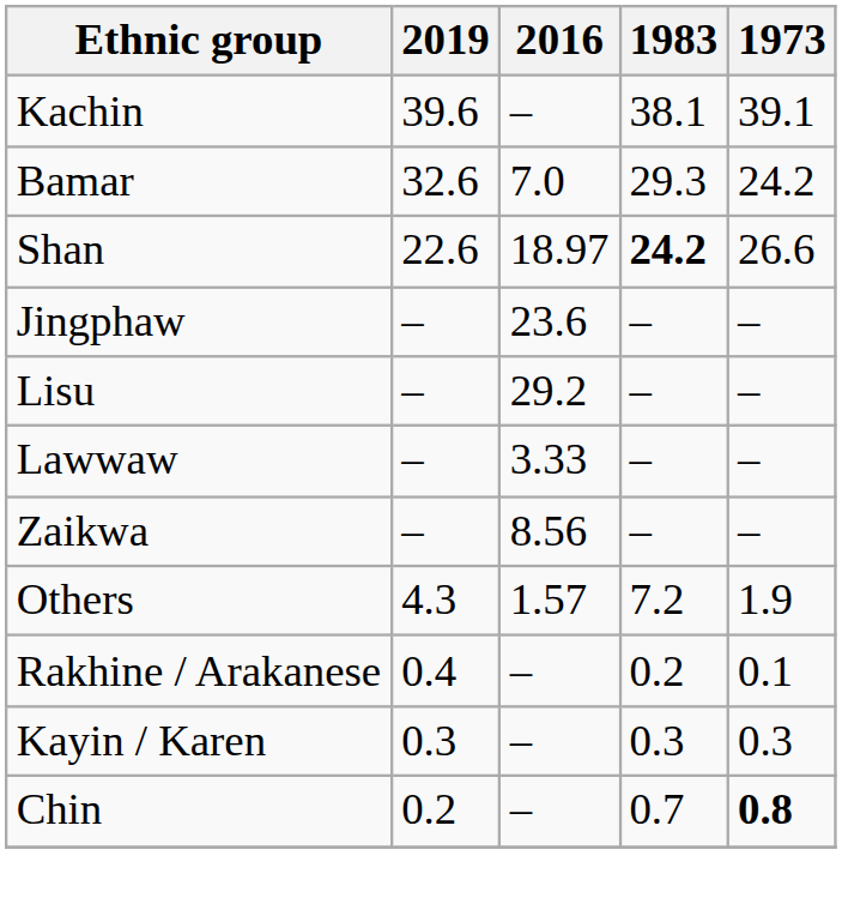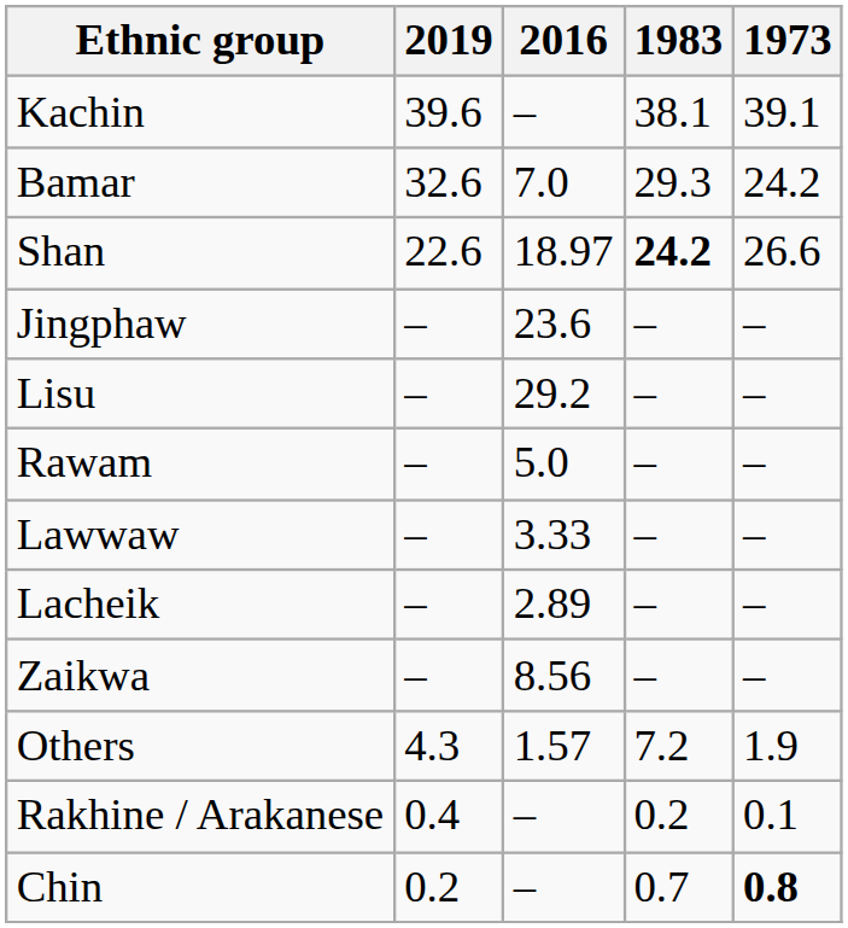 <table class="wikitable">
 <tr>
 <th>Ethnic group</th>
 <th>2019</th>
 <th>2016</th>
 <th>1983</th>
 <th>1973</th>
 </tr>
 <tr>
 <td>Kachin</td>
 <td>39.6</td>
 <td>–</td>
 <td>38.1</td>
 <td>39.1</td>
 </tr>
 <tr>
 <td>Bamar</td>
 <td>32.6</td>
 <td>7.0</td>
 <td>29.3</td>
 <td>24.2</td>
 </tr>
 <tr>
 <td>Shan</td>
 <td>22.6</td>
 <td>18.97</td>
 <td><strong>24.2</strong></td>
 <td>26.6</td>
 </tr>
 <tr>
 <td>Jingphaw</td>
 <td>–</td>
 <td>23.6</td>
 <td>–</td>
 <td>–</td>
 </tr>
 <tr>
 <td>Lisu</td>
 <td>–</td>
 <td>29.2</td>
 <td>–</td>
 <td>–</td>
 </tr>
 <tr>
+<td>Rawam</td>
+<td>–</td>
+<td>5.0</td>
+<td>–</td>
+<td>–</td>
+</tr>
+<tr>
 <td>Lawwaw</td>
 <td>–</td>
 <td>3.33</td>
+<td>–</td>
+<td>–</td>
+</tr>
+<tr>
+<td>Lacheik</td>
+<td>–</td>
+<td>2.89</td>
 <td>–</td>
 <td>–</td>
 </tr>
 <tr>
 <td>Zaikwa</td>
 <td>–</td>
 <td>8.56</td>
 <td>–</td>
 <td>–</td>
 </tr>
 <tr>
 <td>Others</td>
 <td>4.3</td>
 <td>1.57</td>
 <td>7.2</td>
 <td>1.9</td>
 </tr>
 <tr>
 <td>Rakhine / Arakanese</td>
 <td>0.4</td>
 <td>–</td>
 <td>0.2</td>
 <td>0.1</td>
 </tr>
 <tr>
-<td>Kayin / Karen</td>
-<td>0.3</td>
-<td>–</td>
-<td>0.3</td>
-<td>0.3</td>
-</tr>
-<tr>
 <td>Chin</td>
 <td>0.2</td>
 <td>–</td>
 <td>0.7</td>
 <td><strong>0.8</strong></td>
 </tr>
 <tr>
 </tr>
 </table>
